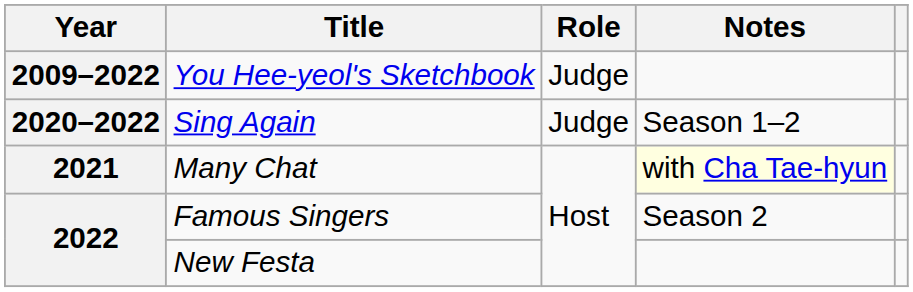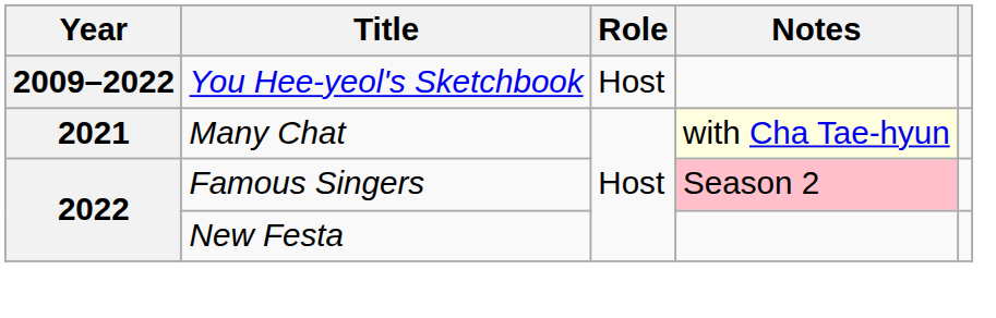 <table class="wikitable  plainrowheaders">
 <tr>
 <th scope="col">Year</th>
 <th scope="col">Title</th>
 <th scope="col">Role</th>
 <th scope="col">Notes</th>
 <th scope="col" class="unsortable"></th>
 </tr>
 <tr>
 <th scope="row">2009–2022</th>
 <td><em><a href='#'>You Hee-yeol's Sketchbook</a></em></td>
-<td>Judge</td>
+<td>Host</td>
 <td></td>
-<td></td>
-</tr>
-<tr>
-<th scope="row">2020–2022</th>
-<td><em><a href='#'>Sing Again</a></em></td>
-<td>Judge</td>
-<td>Season 1–2</td>
 <td></td>
 </tr>
 <tr>
 <th scope="row">2021</th>
 <td><em>Many Chat</em></td>
 <td rowspan=3>Host</td>
 <td style="background: lightyellow;">with <a href='#'>Cha Tae-hyun</a></td>
 <td></td>
 </tr>
 <tr>
 <th scope="row" rowspan=2>2022</th>
 <td><em>Famous Singers</em></td>
-<td>Season 2</td>
+<td style="background: pink;">Season 2</td>
 <td></td>
 </tr>
 <tr>
 <td><em>New Festa</em></td>
 <td></td>
 <td></td>
 </tr>
 </table>
